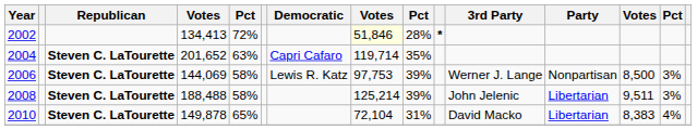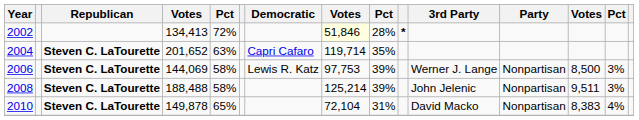 <table class="wikitable" style="margin:0.5em ; font-size:95%">
 <tr>
 <th>Year</th>
 <th></th>
 <th>Republican</th>
 <th>Votes</th>
 <th>Pct</th>
 <th></th>
 <th>Democratic</th>
 <th>Votes</th>
 <th>Pct</th>
 <th></th>
 <th>3rd Party</th>
 <th>Party</th>
 <th>Votes</th>
 <th>Pct</th>
 <th></th>
 </tr>
 <tr>
 <td><a href='#'>2002</a></td>
 <td></td>
 <td></td>
 <td>134,413</td>
 <td>72%</td>
 <td></td>
 <td></td>
 <td style="background: lightyellow;">51,846</td>
 <td>28%</td>
 <td><strong>*</strong></td>
 <td></td>
 <td></td>
 <td></td>
 <td></td>
 <td></td>
 </tr>
 <tr>
 <td><a href='#'>2004</a></td>
 <td></td>
 <td><strong>Steven C. LaTourette</strong></td>
 <td>201,652</td>
 <td>63%</td>
 <td></td>
 <td><a href='#'>Capri Cafaro</a></td>
 <td>119,714</td>
 <td>35%</td>
 <td></td>
 <td></td>
 <td></td>
 <td></td>
 <td></td>
 <td></td>
 </tr>
 <tr>
 <td><a href='#'>2006</a></td>
 <td></td>
 <td><strong>Steven C. LaTourette</strong></td>
 <td>144,069</td>
 <td>58%</td>
 <td></td>
 <td>Lewis R. Katz</td>
 <td>97,753</td>
 <td>39%</td>
 <td></td>
 <td>Werner J. Lange</td>
 <td>Nonpartisan</td>
 <td>8,500</td>
 <td>3%</td>
 <td></td>
 </tr>
 <tr>
 <td><a href='#'>2008</a></td>
 <td></td>
 <td><strong>Steven C. LaTourette</strong></td>
 <td>188,488</td>
 <td>58%</td>
 <td></td>
 <td></td>
 <td>125,214</td>
 <td>39%</td>
 <td></td>
 <td>John Jelenic</td>
-<td><a href='#'>Libertarian</a></td>
+<td>Nonpartisan</td>
 <td>9,511 </td>
 <td>3%</td>
 <td></td>
 </tr>
 <tr>
 <td><a href='#'>2010</a></td>
 <td></td>
 <td><strong>Steven C. LaTourette</strong></td>
 <td>149,878</td>
 <td>65%</td>
 <td></td>
 <td></td>
 <td>72,104</td>
 <td>31%</td>
 <td></td>
 <td>David Macko</td>
-<td><a href='#'>Libertarian</a></td>
+<td>Nonpartisan</td>
 <td>8,383</td>
 <td>4%</td>
 <td></td>
 </tr>
 <tr>
 </tr>
 </table>
